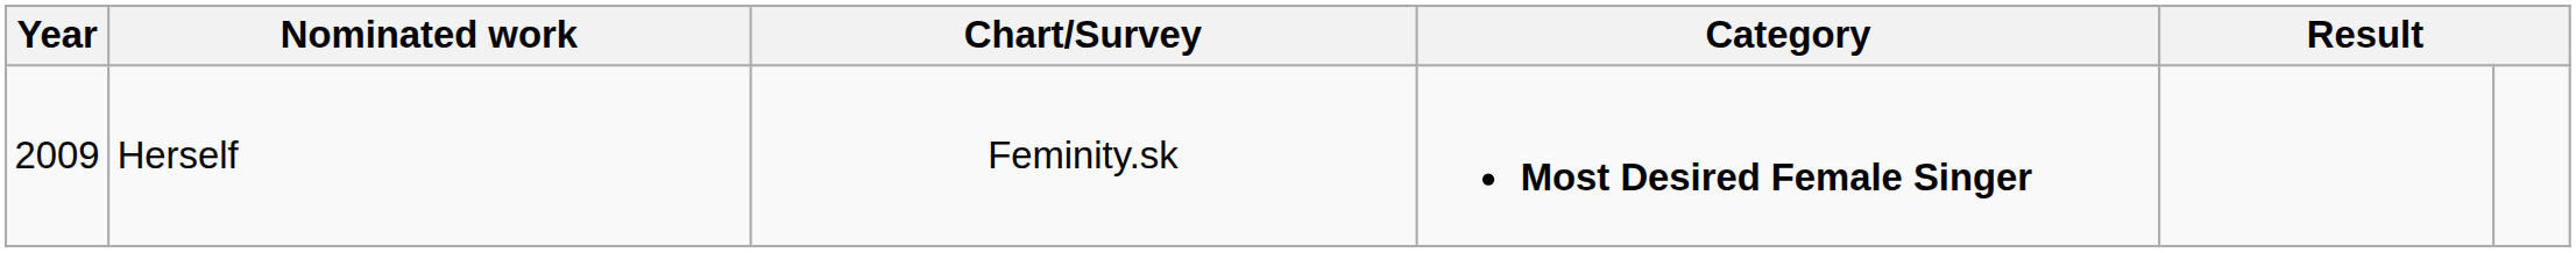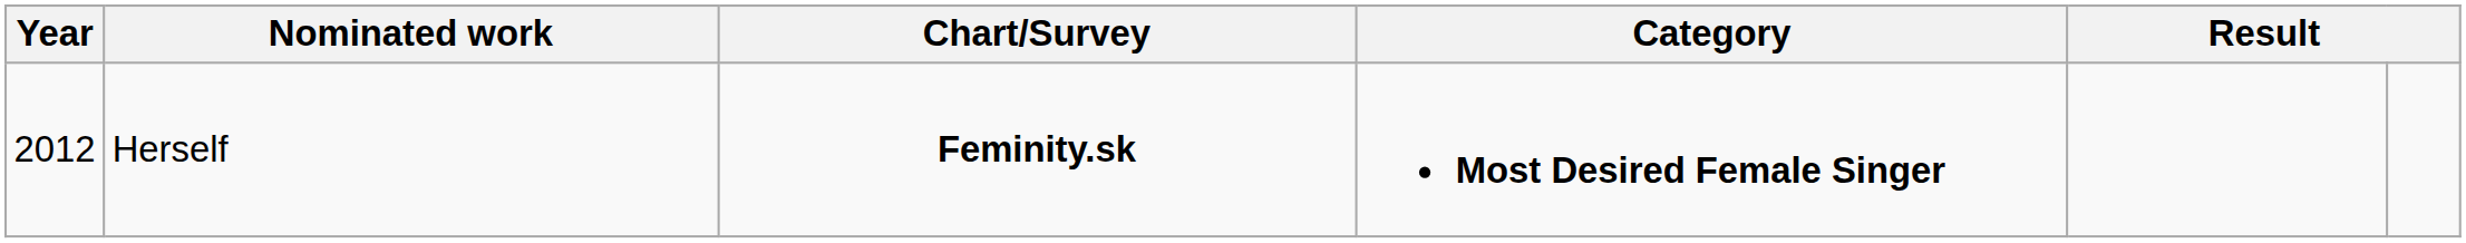 <table class="wikitable" style="text-align:left;">
 <tr>
 <th width=4% align=center>Year</th>
 <th width=25%>Nominated work</th>
 <th width=26%>Chart/Survey</th>
 <th width=29%>Category</th>
 <th width=16% colspan=2>Result</th>
 </tr>
 <tr>
-<td>2009</td>
+<td>2012</td>
 <td>Herself</td>
-<td align=center>Feminity.sk</td>
+<td align=center><strong>Feminity.sk</strong></td>
 <td><strong><br><ul><li>Most Desired Female Singer</li></ul></strong></td>
 <td></td>
 <td width=3% align=center></td>
 </tr>
 </table>
